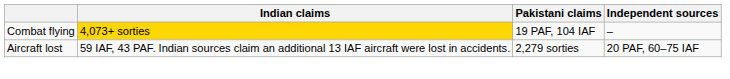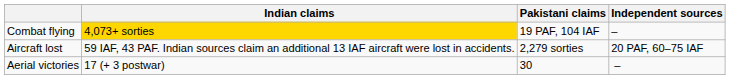 <table class="wikitable" style="font-size: 0.90em; margin-right: 0;">
 <tr>
 <th></th>
 <th>Indian claims</th>
 <th>Pakistani claims</th>
 <th>Independent sources</th>
 </tr>
 <tr>
 <td>Combat flying</td>
 <td style="background: gold;">4,073+ sorties</td>
 <td>19 PAF, 104 IAF</td>
 <td>–</td>
 </tr>
 <tr>
 <td>Aircraft lost</td>
 <td>59 IAF, 43 PAF. Indian sources claim an additional 13 IAF aircraft were lost in accidents.</td>
 <td>2,279 sorties</td>
 <td>20 PAF, 60–75 IAF</td>
 </tr>
+<tr>
+<td>Aerial victories</td>
+<td>17 (+ 3 postwar)</td>
+<td>30</td>
+<td> –</td>
+</tr>
 </table>
